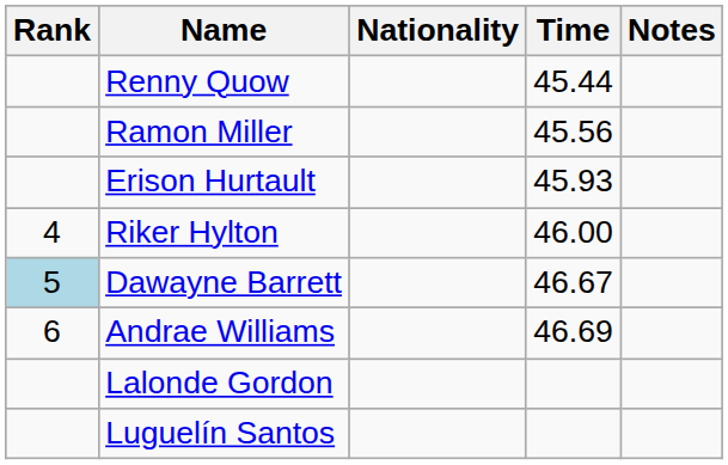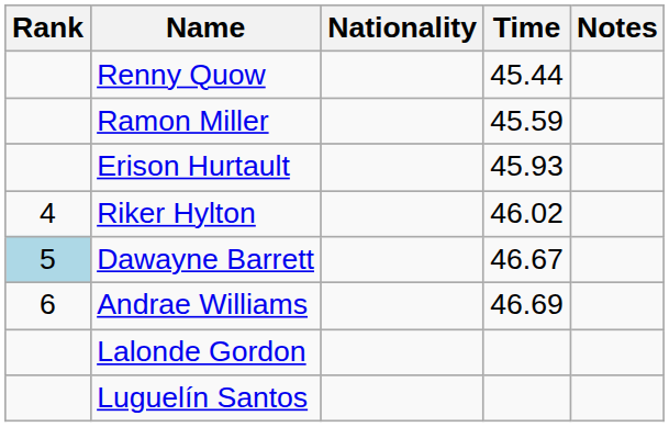 <table class="wikitable sortable" style="text-align:center">
 <tr>
 <th>Rank</th>
 <th>Name</th>
 <th>Nationality</th>
 <th>Time</th>
 <th>Notes</th>
 </tr>
 <tr>
 <td></td>
 <td align=left><a href='#'>Renny Quow</a></td>
 <td align=left></td>
 <td>45.44</td>
 <td></td>
 </tr>
 <tr>
 <td></td>
 <td align=left><a href='#'>Ramon Miller</a></td>
 <td align=left></td>
-<td>45.56</td>
+<td>45.59</td>
 <td></td>
 </tr>
 <tr>
 <td></td>
 <td align=left><a href='#'>Erison Hurtault</a></td>
 <td align=left></td>
 <td>45.93</td>
 <td></td>
 </tr>
 <tr>
 <td>4</td>
 <td align=left><a href='#'>Riker Hylton</a></td>
 <td align=left></td>
-<td>46.00</td>
+<td>46.02</td>
 <td></td>
 </tr>
 <tr>
 <td style="background: lightblue;">5</td>
 <td align=left><a href='#'>Dawayne Barrett</a></td>
 <td align=left></td>
 <td>46.67</td>
 <td></td>
 </tr>
 <tr>
 <td>6</td>
 <td align=left><a href='#'>Andrae Williams</a></td>
 <td align=left></td>
 <td>46.69</td>
 <td></td>
 </tr>
 <tr>
 <td></td>
 <td align=left><a href='#'>Lalonde Gordon</a></td>
 <td align=left></td>
 <td></td>
 <td></td>
 </tr>
 <tr>
 <td></td>
 <td align=left><a href='#'>Luguelín Santos</a></td>
 <td align=left></td>
 <td></td>
 <td></td>
 </tr>
 </table>
